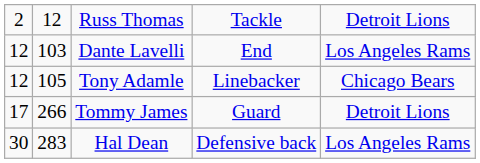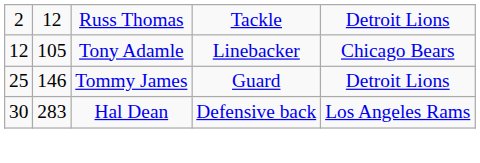 <table class="wikitable" style="text-align:center">
 <tr>
 <td>2</td>
 <td>12</td>
 <td><a href='#'>Russ Thomas</a></td>
 <td><a href='#'>Tackle</a></td>
 <td><a href='#'>Detroit Lions</a></td>
 </tr>
 <tr>
 <td>12</td>
-<td>103</td>
-<td><a href='#'>Dante Lavelli</a></td>
-<td><a href='#'>End</a></td>
-<td><a href='#'>Los Angeles Rams</a></td>
-</tr>
-<tr>
-<td>12</td>
 <td>105</td>
 <td><a href='#'>Tony Adamle</a></td>
 <td><a href='#'>Linebacker</a></td>
 <td><a href='#'>Chicago Bears</a></td>
 </tr>
 <tr>
-<td>17</td>
-<td>266</td>
+<td>25</td>
+<td>146</td>
 <td><a href='#'>Tommy James</a></td>
 <td><a href='#'>Guard</a></td>
 <td><a href='#'>Detroit Lions</a></td>
 </tr>
 <tr>
 <td>30</td>
 <td>283</td>
 <td><a href='#'>Hal Dean</a></td>
 <td><a href='#'>Defensive back</a></td>
 <td><a href='#'>Los Angeles Rams</a></td>
 </tr>
 </table>
